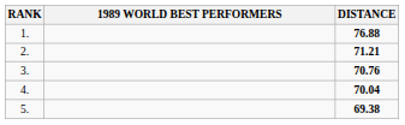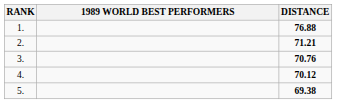 <table class="wikitable" style="border-collapse: collapse; font-size: 90%;">
 <tr>
 <th>RANK</th>
 <th align="center" style="width: 25em">1989 WORLD BEST PERFORMERS</th>
 <th align="center" style="width: 5em">DISTANCE</th>
 </tr>
 <tr>
 <td align="center">1.</td>
 <td></td>
 <td align="center"><strong>76.88</strong></td>
 </tr>
 <tr>
 <td align="center">2.</td>
 <td></td>
 <td align="center"><strong>71.21</strong></td>
 </tr>
 <tr>
 <td align="center">3.</td>
 <td></td>
 <td align="center"><strong>70.76</strong></td>
 </tr>
 <tr>
 <td align="center">4.</td>
 <td></td>
-<td align="center"><strong>70.04</strong></td>
+<td align="center"><strong>70.12</strong></td>
 </tr>
 <tr>
 <td align="center">5.</td>
 <td></td>
 <td align="center"><strong>69.38</strong></td>
 </tr>
 </table>
